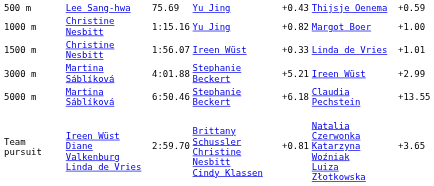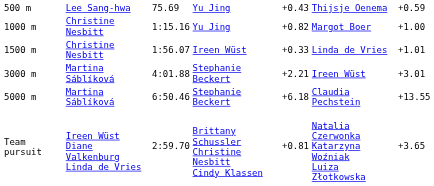 <table>
 <tr>
 <td>500 m<br></td>
 <td><a href='#'>Lee Sang-hwa</a><br><small></small></td>
 <td>75.69</td>
 <td><a href='#'>Yu Jing</a><br><small></small></td>
 <td>+0.43</td>
 <td><a href='#'>Thijsje Oenema</a><br><small></small></td>
 <td>+0.59</td>
 </tr>
 <tr>
 <td>1000 m<br></td>
 <td><a href='#'>Christine Nesbitt</a><br><small></small></td>
 <td>1:15.16</td>
 <td><a href='#'>Yu Jing</a><br><small></small></td>
 <td>+0.82</td>
 <td><a href='#'>Margot Boer</a><br><small></small></td>
 <td>+1.00</td>
 </tr>
 <tr>
 <td>1500 m<br></td>
 <td><a href='#'>Christine Nesbitt</a><br><small></small></td>
 <td>1:56.07</td>
 <td><a href='#'>Ireen Wüst</a><br><small></small></td>
 <td>+0.33</td>
 <td><a href='#'>Linda de Vries</a><br><small></small></td>
 <td>+1.01</td>
 </tr>
 <tr>
 <td>3000 m<br></td>
 <td><a href='#'>Martina Sáblíková</a><br><small></small></td>
 <td>4:01.88</td>
 <td><a href='#'>Stephanie Beckert</a><br><small></small></td>
-<td>+5.21</td>
+<td>+2.21</td>
 <td><a href='#'>Ireen Wüst</a><br><small></small></td>
-<td>+2.99</td>
+<td>+3.01</td>
 </tr>
 <tr>
 <td>5000 m<br></td>
 <td><a href='#'>Martina Sáblíková</a><br><small></small></td>
 <td>6:50.46</td>
 <td><a href='#'>Stephanie Beckert</a><br><small></small></td>
 <td>+6.18</td>
 <td><a href='#'>Claudia Pechstein</a><br><small></small></td>
 <td>+13.55</td>
 </tr>
 <tr>
 <td>Team pursuit<br></td>
 <td><br><a href='#'>Ireen Wüst</a><br><a href='#'>Diane Valkenburg</a><br><a href='#'>Linda de Vries</a><br></td>
 <td>2:59.70</td>
 <td><br><a href='#'>Brittany Schussler</a><br><a href='#'>Christine Nesbitt</a><br><a href='#'>Cindy Klassen</a><br></td>
 <td>+0.81</td>
 <td><br><a href='#'>Natalia Czerwonka</a><br><a href='#'>Katarzyna Woźniak</a><br><a href='#'>Luiza Złotkowska</a><br></td>
 <td>+3.65</td>
 </tr>
 </table>
